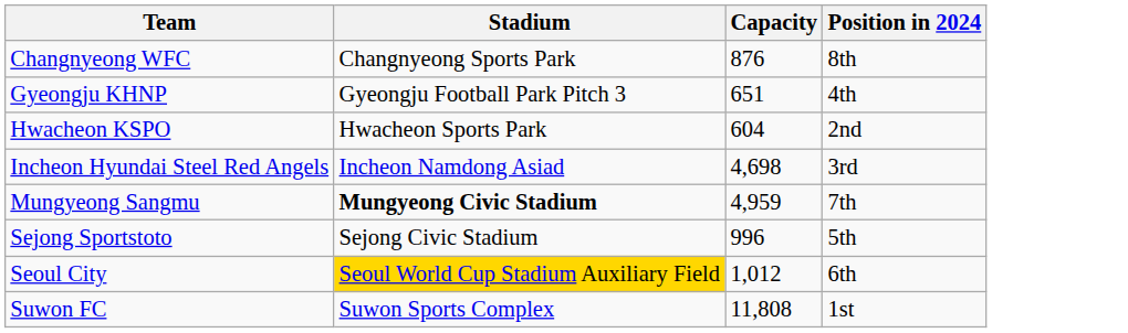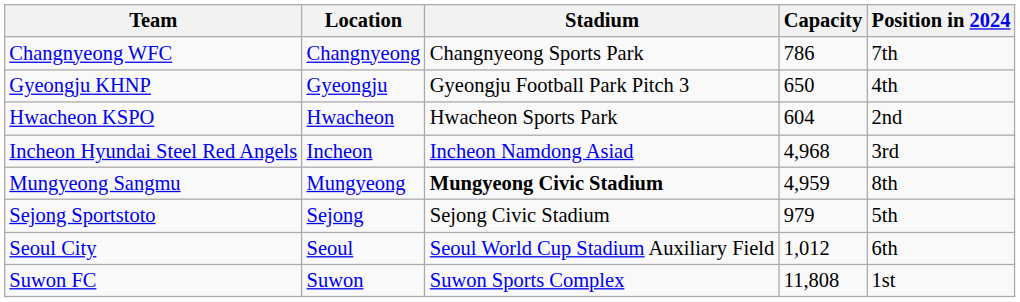 <table class="wikitable sortable">
 <tr>
 <th>Team</th>
+<th>Location</th>
 <th>Stadium</th>
 <th>Capacity</th>
 <th data-sort-type="number">Position in <a href='#'>2024</a></th>
 </tr>
 <tr>
 <td><a href='#'>Changnyeong WFC</a></td>
+<td><a href='#'>Changnyeong</a></td>
 <td>Changnyeong Sports Park</td>
-<td>876</td>
-<td>8th</td>
+<td>786</td>
+<td>7th</td>
 </tr>
 <tr>
 <td><a href='#'>Gyeongju KHNP</a></td>
+<td><a href='#'>Gyeongju</a></td>
 <td>Gyeongju Football Park Pitch 3</td>
-<td>651</td>
+<td>650</td>
 <td>4th</td>
 </tr>
 <tr>
 <td><a href='#'>Hwacheon KSPO</a></td>
+<td><a href='#'>Hwacheon</a></td>
 <td>Hwacheon Sports Park</td>
 <td>604</td>
 <td>2nd</td>
 </tr>
 <tr>
 <td><a href='#'>Incheon Hyundai Steel Red Angels</a></td>
+<td><a href='#'>Incheon</a></td>
 <td><a href='#'>Incheon Namdong Asiad</a></td>
-<td>4,698</td>
+<td>4,968</td>
 <td>3rd</td>
 </tr>
 <tr>
 <td><a href='#'>Mungyeong Sangmu</a></td>
+<td><a href='#'>Mungyeong</a></td>
 <td><strong>Mungyeong Civic Stadium</strong></td>
 <td>4,959</td>
-<td>7th</td>
+<td>8th</td>
 </tr>
 <tr>
 <td><a href='#'>Sejong Sportstoto</a></td>
+<td><a href='#'>Sejong</a></td>
 <td>Sejong Civic Stadium</td>
-<td>996</td>
+<td>979</td>
 <td>5th</td>
 </tr>
 <tr>
 <td><a href='#'>Seoul City</a></td>
-<td style="background: gold;"><a href='#'>Seoul World Cup Stadium</a> Auxiliary Field</td>
+<td><a href='#'>Seoul</a></td>
+<td><a href='#'>Seoul World Cup Stadium</a> Auxiliary Field</td>
 <td>1,012</td>
 <td>6th</td>
 </tr>
 <tr>
 <td><a href='#'>Suwon FC</a></td>
+<td><a href='#'>Suwon</a></td>
 <td><a href='#'>Suwon Sports Complex</a></td>
 <td>11,808</td>
 <td>1st</td>
 </tr>
 </table>
